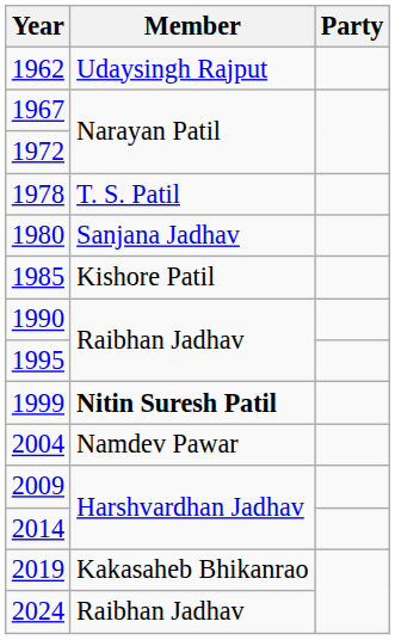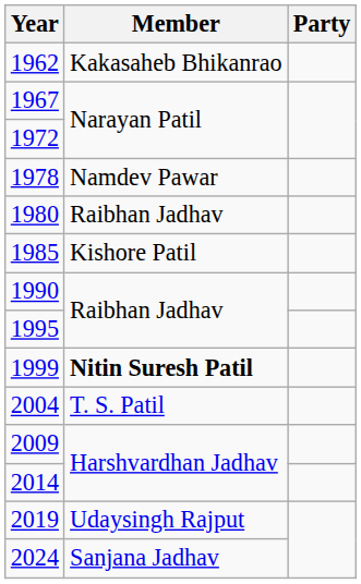 <table class="wikitable">
 <tr>
 <th>Year</th>
 <th>Member</th>
 <th colspan="2">Party</th>
 </tr>
 <tr>
 <td><a href='#'>1962</a></td>
-<td><a href='#'>Udaysingh Rajput</a></td>
+<td>Kakasaheb Bhikanrao</td>
 <td></td>
 </tr>
 <tr>
 <td><a href='#'>1967</a></td>
 <td rowspan="2">Narayan Patil</td>
 </tr>
 <tr>
 <td><a href='#'>1972</a></td>
 </tr>
 <tr>
 <td><a href='#'>1978</a></td>
-<td><a href='#'>T. S. Patil</a></td>
+<td>Namdev Pawar</td>
 <td></td>
 </tr>
 <tr>
 <td><a href='#'>1980</a></td>
-<td><a href='#'>Sanjana Jadhav</a></td>
+<td>Raibhan Jadhav</td>
 <td></td>
 </tr>
 <tr>
 <td><a href='#'>1985</a></td>
 <td>Kishore Patil</td>
 <td></td>
 </tr>
 <tr>
 <td><a href='#'>1990</a></td>
 <td rowspan="2">Raibhan Jadhav</td>
 <td></td>
 </tr>
 <tr>
 <td><a href='#'>1995</a></td>
 <td></td>
 </tr>
 <tr>
 <td><a href='#'>1999</a></td>
 <td><strong>Nitin Suresh Patil</strong></td>
 </tr>
 <tr>
 <td><a href='#'>2004</a></td>
-<td>Namdev Pawar</td>
+<td><a href='#'>T. S. Patil</a></td>
 <td></td>
 </tr>
 <tr>
 <td><a href='#'>2009</a></td>
 <td rowspan="2"><a href='#'>Harshvardhan Jadhav</a></td>
 <td></td>
 </tr>
 <tr>
 <td><a href='#'>2014</a></td>
 <td></td>
 </tr>
 <tr>
 <td><a href='#'>2019</a></td>
-<td>Kakasaheb Bhikanrao</td>
+<td><a href='#'>Udaysingh Rajput</a></td>
 </tr>
 <tr>
 <td><a href='#'>2024</a></td>
-<td>Raibhan Jadhav</td>
+<td><a href='#'>Sanjana Jadhav</a></td>
 </tr>
 </table>
